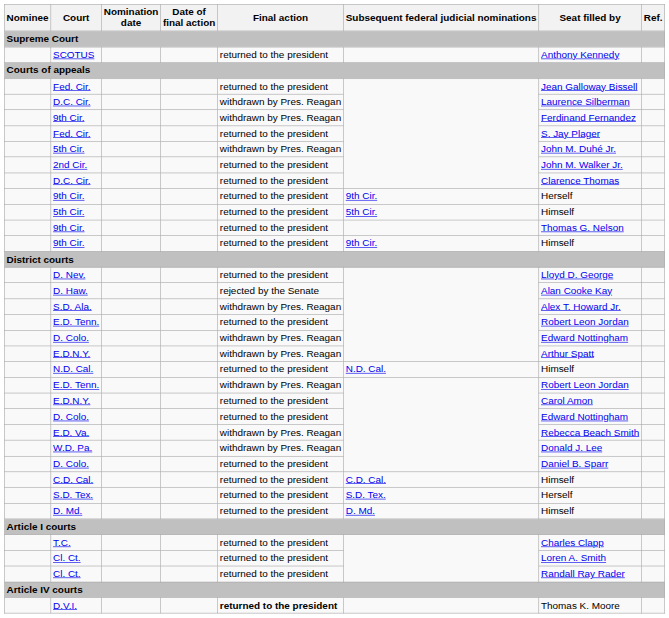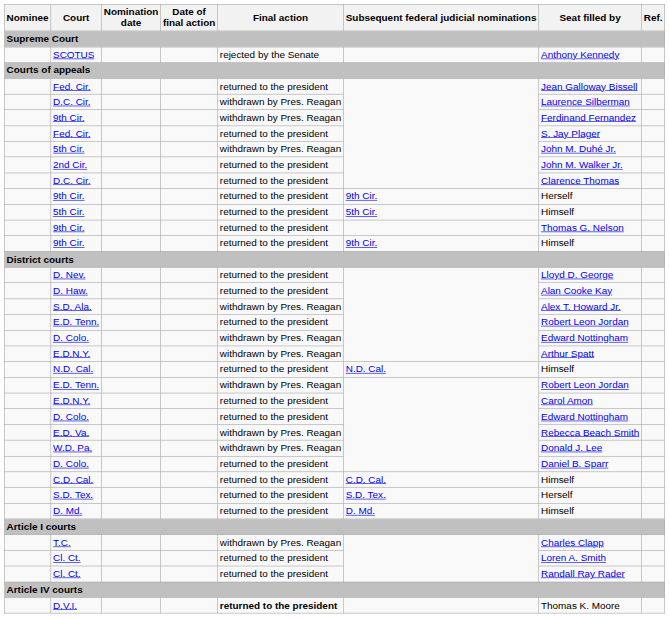 <table class="sortable wikitable">
 <tr>
 <th>Nominee</th>
 <th>Court</th>
 <th>Nomination<br>date</th>
 <th>Date of<br>final action</th>
 <th>Final action</th>
 <th>Subsequent federal judicial nominations</th>
 <th>Seat filled by</th>
 <th>Ref.</th>
 </tr>
 <tr>
 <td colspan=8 bgcolor=#C0C0C0><strong>Supreme Court</strong></td>
 </tr>
 <tr>
 <td></td>
 <td><a href='#'>SCOTUS</a></td>
 <td></td>
 <td></td>
-<td>returned to the president</td>
+<td>rejected by the Senate</td>
 <td></td>
 <td><a href='#'>Anthony Kennedy</a></td>
 <td></td>
 </tr>
 <tr>
 <td colspan=8 bgcolor=#C0C0C0><strong>Courts of appeals</strong></td>
 </tr>
 <tr>
 <td></td>
 <td><a href='#'>Fed. Cir.</a></td>
 <td></td>
 <td></td>
 <td>returned to the president</td>
 <td rowspan=7></td>
 <td><a href='#'>Jean Galloway Bissell</a></td>
 <td></td>
 </tr>
 <tr>
 <td></td>
 <td><a href='#'>D.C. Cir.</a></td>
 <td></td>
 <td></td>
 <td>withdrawn by Pres. Reagan</td>
 <td><a href='#'>Laurence Silberman</a></td>
 <td></td>
 </tr>
 <tr>
 <td></td>
 <td><a href='#'>9th Cir.</a></td>
 <td></td>
 <td></td>
 <td>withdrawn by Pres. Reagan</td>
 <td><a href='#'>Ferdinand Fernandez</a></td>
 <td></td>
 </tr>
 <tr>
 <td></td>
 <td><a href='#'>Fed. Cir.</a></td>
 <td></td>
 <td></td>
 <td>returned to the president</td>
 <td><a href='#'>S. Jay Plager</a></td>
 <td></td>
 </tr>
 <tr>
 <td></td>
 <td><a href='#'>5th Cir.</a></td>
 <td></td>
 <td></td>
 <td>withdrawn by Pres. Reagan</td>
 <td><a href='#'>John M. Duhé Jr.</a></td>
 <td></td>
 </tr>
 <tr>
 <td></td>
 <td><a href='#'>2nd Cir.</a></td>
 <td></td>
 <td></td>
 <td>returned to the president</td>
 <td><a href='#'>John M. Walker Jr.</a></td>
 <td></td>
 </tr>
 <tr>
 <td></td>
 <td><a href='#'>D.C. Cir.</a></td>
 <td></td>
 <td></td>
 <td>returned to the president</td>
 <td><a href='#'>Clarence Thomas</a></td>
 <td></td>
 </tr>
 <tr>
 <td></td>
 <td><a href='#'>9th Cir.</a></td>
 <td></td>
 <td></td>
 <td>returned to the president</td>
 <td><a href='#'>9th Cir.</a> </td>
 <td>Herself</td>
 <td></td>
 </tr>
 <tr>
 <td></td>
 <td><a href='#'>5th Cir.</a></td>
 <td></td>
 <td></td>
 <td>returned to the president</td>
 <td><a href='#'>5th Cir.</a> </td>
 <td>Himself</td>
 <td></td>
 </tr>
 <tr>
 <td></td>
 <td><a href='#'>9th Cir.</a></td>
 <td></td>
 <td></td>
 <td>returned to the president</td>
 <td></td>
 <td><a href='#'>Thomas G. Nelson</a></td>
 <td></td>
 </tr>
 <tr>
 <td></td>
 <td><a href='#'>9th Cir.</a></td>
 <td></td>
 <td></td>
 <td>returned to the president</td>
 <td><a href='#'>9th Cir.</a> </td>
 <td>Himself</td>
 <td></td>
 </tr>
 <tr>
 <td colspan=8 bgcolor=#C0C0C0><strong>District courts</strong></td>
 </tr>
 <tr>
 <td></td>
 <td><a href='#'>D. Nev.</a></td>
 <td></td>
 <td></td>
 <td>returned to the president</td>
 <td rowspan=6></td>
 <td><a href='#'>Lloyd D. George</a></td>
 <td></td>
 </tr>
 <tr>
 <td></td>
 <td><a href='#'>D. Haw.</a></td>
 <td></td>
 <td></td>
-<td>rejected by the Senate</td>
+<td>returned to the president</td>
 <td><a href='#'>Alan Cooke Kay</a></td>
 <td></td>
 </tr>
 <tr>
 <td></td>
 <td><a href='#'>S.D. Ala.</a></td>
 <td></td>
 <td></td>
 <td>withdrawn by Pres. Reagan</td>
 <td><a href='#'>Alex T. Howard Jr.</a></td>
 <td></td>
 </tr>
 <tr>
 <td></td>
 <td><a href='#'>E.D. Tenn.</a></td>
 <td></td>
 <td></td>
 <td>returned to the president</td>
 <td><a href='#'>Robert Leon Jordan</a></td>
 <td></td>
 </tr>
 <tr>
 <td></td>
 <td><a href='#'>D. Colo.</a></td>
 <td></td>
 <td></td>
 <td>withdrawn by Pres. Reagan</td>
 <td><a href='#'>Edward Nottingham</a></td>
 <td></td>
 </tr>
 <tr>
 <td></td>
 <td><a href='#'>E.D.N.Y.</a></td>
 <td></td>
 <td></td>
 <td>withdrawn by Pres. Reagan</td>
 <td><a href='#'>Arthur Spatt</a></td>
 <td></td>
 </tr>
 <tr>
 <td></td>
 <td><a href='#'>N.D. Cal.</a></td>
 <td></td>
 <td></td>
 <td>returned to the president</td>
 <td><a href='#'>N.D. Cal.</a> </td>
 <td>Himself</td>
 <td></td>
 </tr>
 <tr>
 <td></td>
 <td><a href='#'>E.D. Tenn.</a></td>
 <td></td>
 <td></td>
 <td>withdrawn by Pres. Reagan</td>
 <td rowspan=6></td>
 <td><a href='#'>Robert Leon Jordan</a></td>
 <td></td>
 </tr>
 <tr>
 <td></td>
 <td><a href='#'>E.D.N.Y.</a></td>
 <td></td>
 <td></td>
 <td>returned to the president</td>
 <td><a href='#'>Carol Amon</a></td>
 <td></td>
 </tr>
 <tr>
 <td></td>
 <td><a href='#'>D. Colo.</a></td>
 <td></td>
 <td></td>
 <td>returned to the president</td>
 <td><a href='#'>Edward Nottingham</a></td>
 <td></td>
 </tr>
 <tr>
 <td></td>
 <td><a href='#'>E.D. Va.</a></td>
 <td></td>
 <td></td>
 <td>withdrawn by Pres. Reagan</td>
 <td><a href='#'>Rebecca Beach Smith</a></td>
 <td></td>
 </tr>
 <tr>
 <td></td>
 <td><a href='#'>W.D. Pa.</a></td>
 <td></td>
 <td></td>
 <td>withdrawn by Pres. Reagan</td>
 <td><a href='#'>Donald J. Lee</a></td>
 <td></td>
 </tr>
 <tr>
 <td></td>
 <td><a href='#'>D. Colo.</a></td>
 <td></td>
 <td></td>
 <td>returned to the president</td>
 <td><a href='#'>Daniel B. Sparr</a></td>
 <td></td>
 </tr>
 <tr>
 <td></td>
 <td><a href='#'>C.D. Cal.</a></td>
 <td></td>
 <td></td>
 <td>returned to the president</td>
 <td><a href='#'>C.D. Cal.</a> </td>
 <td>Himself</td>
 <td></td>
 </tr>
 <tr>
 <td></td>
 <td><a href='#'>S.D. Tex.</a></td>
 <td></td>
 <td></td>
 <td>returned to the president</td>
 <td><a href='#'>S.D. Tex.</a> </td>
 <td>Herself</td>
 <td></td>
 </tr>
 <tr>
 <td></td>
 <td><a href='#'>D. Md.</a></td>
 <td></td>
 <td></td>
 <td>returned to the president</td>
 <td><a href='#'>D. Md.</a> </td>
 <td>Himself</td>
 <td></td>
 </tr>
 <tr>
 <td colspan=8 bgcolor=#C0C0C0><strong>Article I courts</strong></td>
 </tr>
 <tr>
 <td></td>
 <td><a href='#'>T.C.</a></td>
 <td></td>
 <td></td>
-<td>returned to the president</td>
+<td>withdrawn by Pres. Reagan</td>
 <td rowspan=3></td>
 <td><a href='#'>Charles Clapp</a></td>
 <td></td>
 </tr>
 <tr>
 <td></td>
 <td><a href='#'>Cl. Ct.</a></td>
 <td></td>
 <td></td>
 <td>returned to the president</td>
 <td><a href='#'>Loren A. Smith</a></td>
 <td></td>
 </tr>
 <tr>
 <td></td>
 <td><a href='#'>Cl. Ct.</a></td>
 <td></td>
 <td></td>
 <td>returned to the president</td>
 <td><a href='#'>Randall Ray Rader</a></td>
 <td></td>
 </tr>
 <tr>
 <td colspan=8 bgcolor=#C0C0C0><strong>Article IV courts</strong></td>
 </tr>
 <tr>
 <td></td>
 <td><a href='#'>D.V.I.</a></td>
 <td></td>
 <td></td>
 <td><strong>returned to the president</strong></td>
 <td></td>
 <td>Thomas K. Moore</td>
 <td></td>
 </tr>
 </table>
